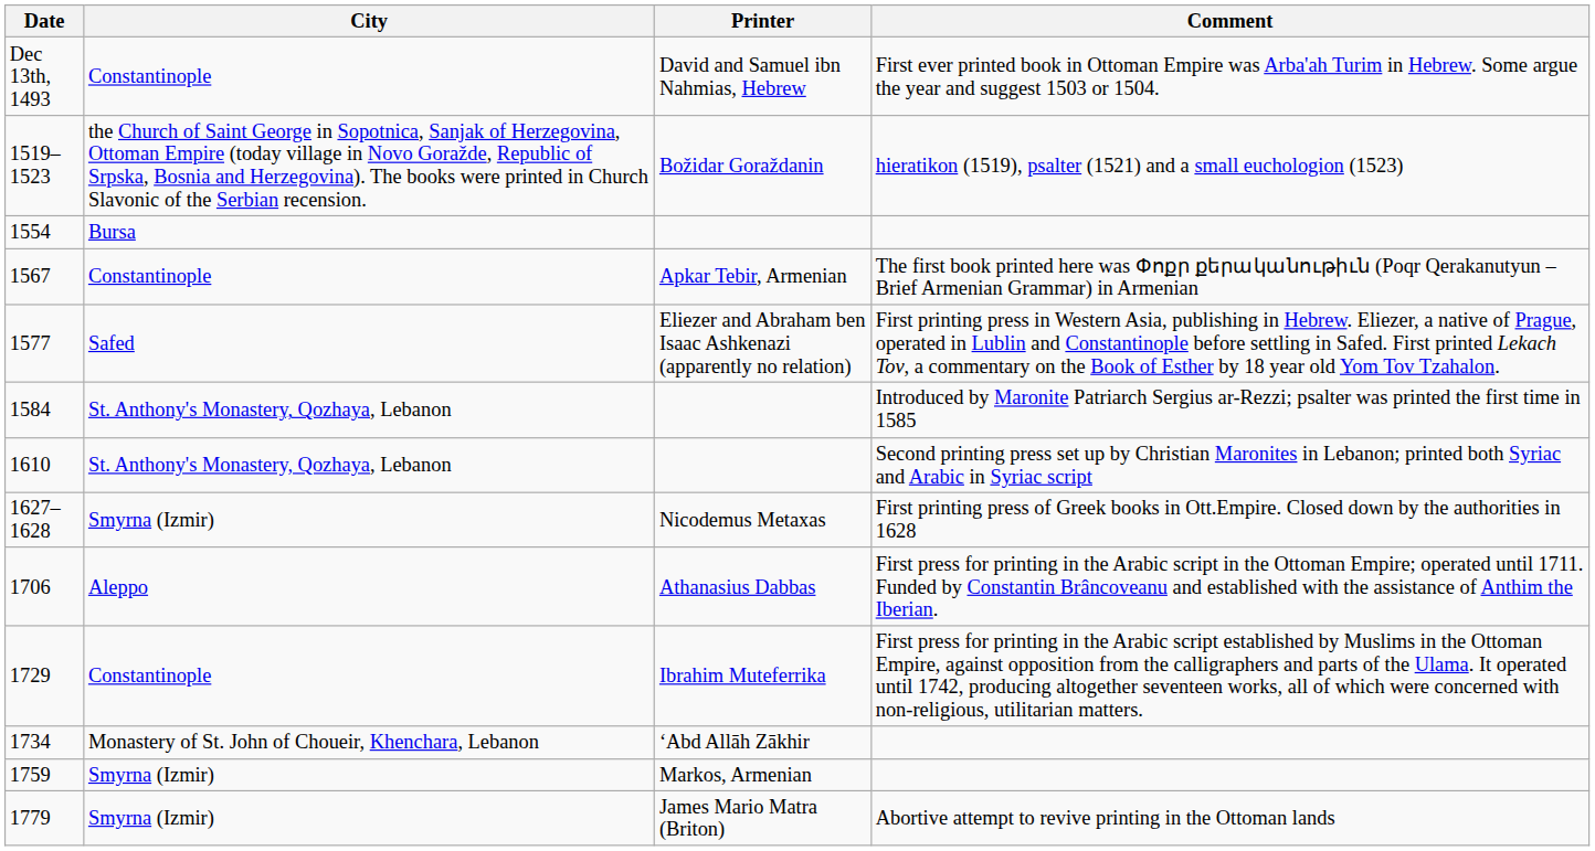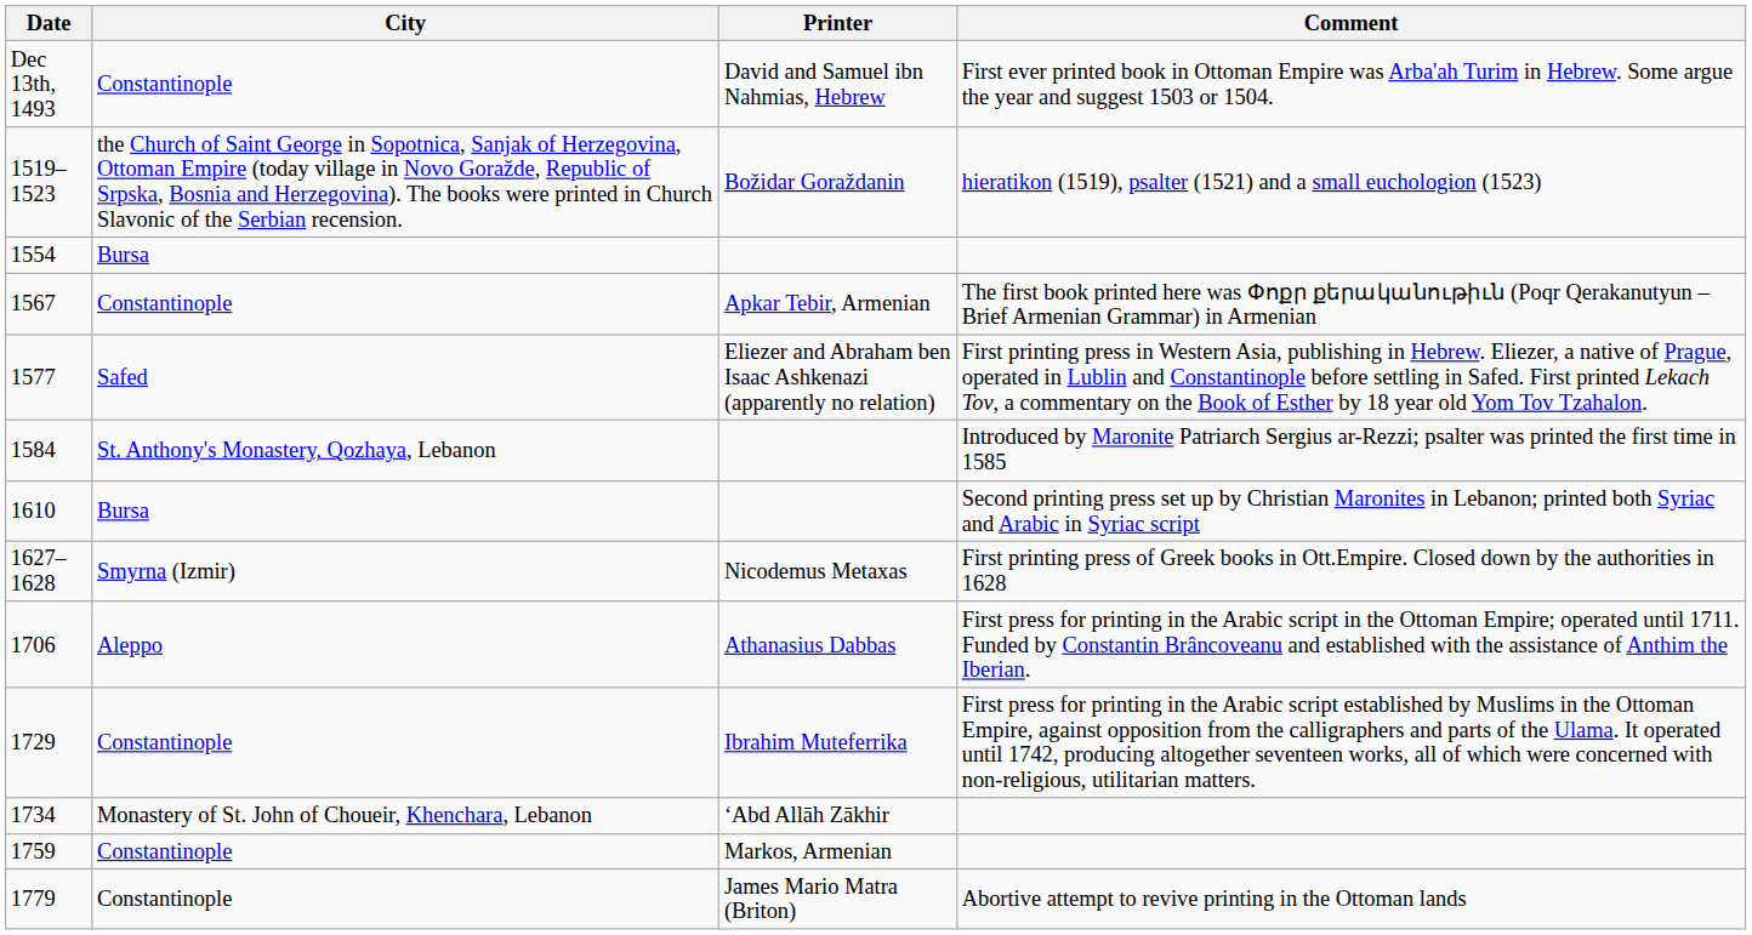 <table class="wikitable">
 <tr>
 <th>Date</th>
 <th>City</th>
 <th>Printer</th>
 <th>Comment</th>
 </tr>
 <tr>
 <td>Dec 13th, 1493</td>
 <td><a href='#'>Constantinople</a></td>
 <td>David and Samuel ibn Nahmias, <a href='#'>Hebrew</a></td>
 <td>First ever printed book in Ottoman Empire was <a href='#'>Arba'ah Turim</a> in <a href='#'>Hebrew</a>. Some argue the year and suggest 1503 or 1504.</td>
 </tr>
 <tr>
 <td>1519–1523</td>
 <td>the <a href='#'>Church of Saint George</a> in <a href='#'>Sopotnica</a>, <a href='#'>Sanjak of Herzegovina</a>, <a href='#'>Ottoman Empire</a> (today village in <a href='#'>Novo Goražde</a>, <a href='#'>Republic of Srpska</a>, <a href='#'>Bosnia and Herzegovina</a>). The books were printed in Church Slavonic of the <a href='#'>Serbian</a> recension.</td>
 <td><a href='#'>Božidar Goraždanin</a></td>
 <td><a href='#'>hieratikon</a> (1519), <a href='#'>psalter</a> (1521) and a <a href='#'>small euchologion</a> (1523)</td>
 </tr>
 <tr>
 <td>1554</td>
 <td><a href='#'>Bursa</a></td>
 <td></td>
 <td></td>
 </tr>
 <tr>
 <td>1567</td>
 <td><a href='#'>Constantinople</a></td>
 <td><a href='#'>Apkar Tebir</a>, Armenian</td>
 <td>The first book printed here was Փոքր քերականութիւն (Poqr Qerakanutyun – Brief Armenian Grammar) in Armenian</td>
 </tr>
 <tr>
 <td>1577</td>
 <td><a href='#'>Safed</a></td>
 <td>Eliezer and Abraham ben Isaac Ashkenazi (apparently no relation)</td>
 <td>First printing press in Western Asia, publishing in <a href='#'>Hebrew</a>. Eliezer, a native of <a href='#'>Prague</a>, operated in <a href='#'>Lublin</a> and <a href='#'>Constantinople</a> before settling in Safed. First printed <em>Lekach Tov</em>, a commentary on the <a href='#'>Book of Esther</a> by 18 year old <a href='#'>Yom Tov Tzahalon</a>.</td>
 </tr>
 <tr>
 <td>1584</td>
 <td><a href='#'>St. Anthony's Monastery, Qozhaya</a>, Lebanon</td>
 <td></td>
 <td>Introduced by <a href='#'>Maronite</a> Patriarch Sergius ar-Rezzi; psalter was printed the first time in 1585</td>
 </tr>
 <tr>
 <td>1610</td>
-<td><a href='#'>St. Anthony's Monastery, Qozhaya</a>, Lebanon</td>
+<td><a href='#'>Bursa</a></td>
 <td></td>
 <td>Second printing press set up by Christian <a href='#'>Maronites</a> in Lebanon; printed both <a href='#'>Syriac</a> and <a href='#'>Arabic</a> in <a href='#'>Syriac script</a></td>
 </tr>
 <tr>
 <td>1627–1628</td>
 <td><a href='#'>Smyrna</a> (Izmir)</td>
 <td>Nicodemus Metaxas</td>
 <td>First printing press of Greek books in Ott.Empire. Closed down by the authorities in 1628</td>
 </tr>
 <tr>
 <td>1706</td>
 <td><a href='#'>Aleppo</a></td>
 <td><a href='#'>Athanasius Dabbas</a></td>
 <td>First press for printing in the Arabic script in the Ottoman Empire; operated until 1711. Funded by <a href='#'>Constantin Brâncoveanu</a> and established with the assistance of <a href='#'>Anthim the Iberian</a>.</td>
 </tr>
 <tr>
 <td>1729</td>
 <td><a href='#'>Constantinople</a></td>
 <td><a href='#'>Ibrahim Muteferrika</a></td>
 <td>First press for printing in the Arabic script established by Muslims in the Ottoman Empire, against opposition from the calligraphers and parts of the <a href='#'>Ulama</a>. It operated until 1742, producing altogether seventeen works, all of which were concerned with non-religious, utilitarian matters.</td>
 </tr>
 <tr>
 <td>1734</td>
 <td>Monastery of St. John of Choueir, <a href='#'>Khenchara</a>, Lebanon</td>
 <td>ʻAbd Allāh Zākhir</td>
 <td></td>
 </tr>
 <tr>
 <td>1759</td>
-<td><a href='#'>Smyrna</a> (Izmir)</td>
+<td><a href='#'>Constantinople</a></td>
 <td>Markos, Armenian</td>
 <td></td>
 </tr>
 <tr>
 <td>1779</td>
-<td><a href='#'>Smyrna</a> (Izmir)</td>
+<td>Constantinople</td>
 <td>James Mario Matra (Briton)</td>
 <td>Abortive attempt to revive printing in the Ottoman lands</td>
 </tr>
 </table>
